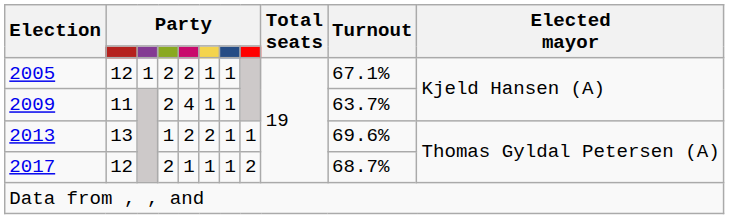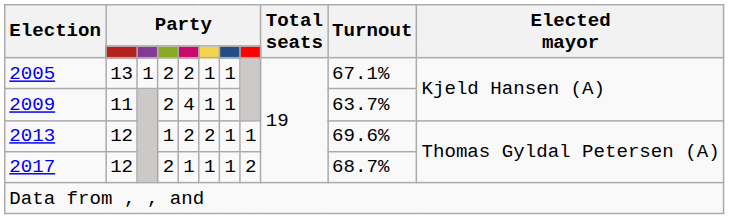 <table class="wikitable">
 <tr>
 <th rowspan="2">Election</th>
 <th colspan="7">Party</th>
 <th rowspan="2">Total<br>seats</th>
 <th rowspan="2">Turnout</th>
 <th rowspan="2">Elected<br>mayor</th>
 </tr>
 <tr>
 <td style="background:#B5211D;"><strong><a href='#'></a></strong></td>
 <td style="background:#843A93;"><strong><a href='#'></a></strong></td>
 <td style="background:#89A920;"><strong><a href='#'></a></strong></td>
 <td style="background:#C9096C;"><strong><a href='#'></a></strong></td>
 <td style="background:#F4D44D;"><strong><a href='#'></a></strong></td>
 <td style="background:#254C85;"><strong><a href='#'></a></strong></td>
 <td style="background:#FF0000;"><strong><a href='#'></a></strong></td>
 </tr>
 <tr>
 <td><a href='#'>2005</a></td>
-<td>12</td>
+<td>13</td>
 <td>1</td>
 <td>2</td>
 <td>2</td>
 <td>1</td>
 <td>1</td>
 <td style="background:#CDC9C9;" rowspan="2"></td>
 <td rowspan="4">19</td>
 <td>67.1%</td>
 <td rowspan="2">Kjeld Hansen (A)</td>
 </tr>
 <tr>
 <td><a href='#'>2009</a></td>
 <td>11</td>
 <td style="background:#CDC9C9;" rowspan="3"></td>
 <td>2</td>
 <td>4</td>
 <td>1</td>
 <td>1</td>
 <td>63.7%</td>
 </tr>
 <tr>
 <td><a href='#'>2013</a></td>
-<td>13</td>
+<td>12</td>
 <td>1</td>
 <td>2</td>
 <td>2</td>
 <td>1</td>
 <td>1</td>
 <td>69.6%</td>
 <td rowspan="2">Thomas Gyldal Petersen (A)</td>
 </tr>
 <tr>
 <td><a href='#'>2017</a></td>
 <td>12</td>
 <td>2</td>
 <td>1</td>
 <td>1</td>
 <td>1</td>
 <td>2</td>
 <td>68.7%</td>
 </tr>
 <tr>
 <td colspan="14">Data from , ,  and </td>
 </tr>
 </table>
